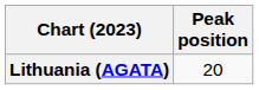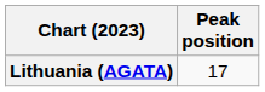 <table class="wikitable plainrowheaders" style="text-align:center">
 <tr>
 <th scope="col">Chart (2023)</th>
 <th scope="col">Peak<br>position</th>
 </tr>
 <tr>
 <th scope="row">Lithuania (<a href='#'>AGATA</a>)</th>
-<td>20</td>
+<td>17</td>
 </tr>
 </table>
